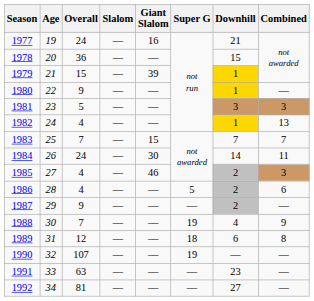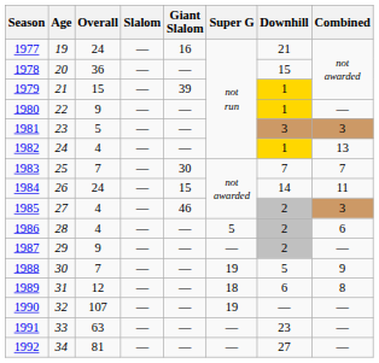 <table class=wikitable style="text-align:center">
 <tr>
 <th>Season</th>
 <th>Age</th>
 <th>Overall</th>
 <th>Slalom</th>
 <th>Giant<br>Slalom</th>
 <th>Super G</th>
 <th>Downhill</th>
 <th>Combined</th>
 </tr>
 <tr>
 <td><a href='#'>1977</a></td>
 <td><em>19</em></td>
 <td>24</td>
 <td>—</td>
 <td>16</td>
 <td rowspan=6><small><em>not<br>run</em> </small></td>
 <td>21</td>
 <td rowspan=3><small><em>not<br>awarded</em> </small></td>
 </tr>
 <tr>
 <td><a href='#'>1978</a></td>
 <td><em>20</em></td>
 <td>36</td>
 <td>—</td>
 <td>—</td>
 <td>15</td>
 </tr>
 <tr>
 <td><a href='#'>1979</a></td>
 <td><em>21</em></td>
 <td>15</td>
 <td>—</td>
 <td>39</td>
 <td style="background:gold;">1</td>
 </tr>
 <tr>
 <td><a href='#'>1980</a></td>
 <td><em>22</em></td>
 <td>9</td>
 <td>—</td>
 <td>—</td>
 <td style="background:gold;">1</td>
 <td>—</td>
 </tr>
 <tr>
 <td><a href='#'>1981</a></td>
 <td><em>23</em></td>
 <td>5</td>
 <td>—</td>
 <td>—</td>
 <td style="background:#c96;">3</td>
 <td style="background:#c96;">3</td>
 </tr>
 <tr>
 <td><a href='#'>1982</a></td>
 <td><em>24</em></td>
 <td>4</td>
 <td>—</td>
 <td>—</td>
 <td style="background:gold">1</td>
 <td>13</td>
 </tr>
 <tr>
 <td><a href='#'>1983</a></td>
 <td><em>25</em></td>
 <td>7</td>
 <td>—</td>
-<td>15</td>
+<td>30</td>
 <td rowspan=3><small><em>not<br>awarded</em> </small></td>
 <td>7</td>
 <td>7</td>
 </tr>
 <tr>
 <td><a href='#'>1984</a></td>
 <td><em>26</em></td>
 <td>24</td>
 <td>—</td>
-<td>30</td>
+<td>15</td>
 <td>14</td>
 <td>11</td>
 </tr>
 <tr>
 <td><a href='#'>1985</a></td>
 <td><em>27</em></td>
 <td>4</td>
 <td>—</td>
 <td>46</td>
 <td style="background:silver;">2</td>
 <td style="background:#c96;">3</td>
 </tr>
 <tr>
 <td><a href='#'>1986</a></td>
 <td><em>28</em></td>
 <td>4</td>
 <td>—</td>
 <td>—</td>
 <td>5</td>
 <td style="background:silver;">2</td>
 <td>6</td>
 </tr>
 <tr>
 <td><a href='#'>1987</a></td>
 <td><em>29</em></td>
 <td>9</td>
 <td>—</td>
 <td>—</td>
 <td>—</td>
 <td style="background:silver;">2</td>
 <td>—</td>
 </tr>
 <tr>
 <td><a href='#'>1988</a></td>
 <td><em>30</em></td>
 <td>7</td>
 <td>—</td>
 <td>—</td>
 <td>19</td>
-<td>4</td>
+<td>5</td>
 <td>9</td>
 </tr>
 <tr>
 <td><a href='#'>1989</a></td>
 <td><em>31</em></td>
 <td>12</td>
 <td>—</td>
 <td>—</td>
 <td>18</td>
 <td>6</td>
 <td>8</td>
 </tr>
 <tr>
 <td><a href='#'>1990</a></td>
 <td><em>32</em></td>
 <td>107</td>
 <td>—</td>
 <td>—</td>
 <td>19</td>
 <td>—</td>
 <td>—</td>
 </tr>
 <tr>
 <td><a href='#'>1991</a></td>
 <td><em>33</em></td>
 <td>63</td>
 <td>—</td>
 <td>—</td>
 <td>—</td>
 <td>23</td>
 <td>—</td>
 </tr>
 <tr>
 <td><a href='#'>1992</a></td>
 <td><em>34</em></td>
 <td>81</td>
 <td>—</td>
 <td>—</td>
 <td>—</td>
 <td>27</td>
 <td>—</td>
 </tr>
 </table>
